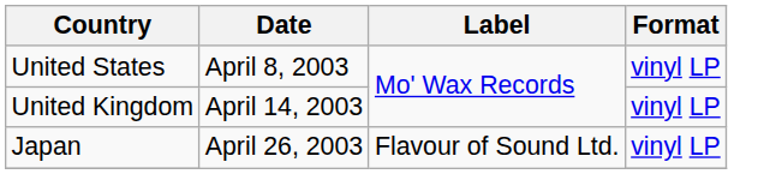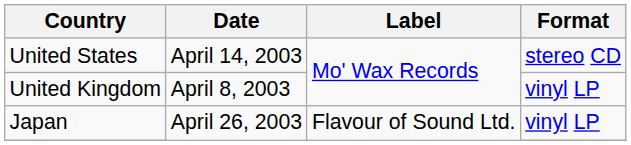 <table class="wikitable" border="1">
 <tr>
 <th>Country</th>
 <th>Date</th>
 <th>Label</th>
 <th>Format</th>
 </tr>
 <tr>
 <td>United States</td>
-<td rowspan=1>April 8, 2003</td>
+<td rowspan=1>April 14, 2003</td>
 <td rowspan=2><a href='#'>Mo' Wax Records</a></td>
-<td rowspan=1><a href='#'>vinyl</a> <a href='#'>LP</a></td>
+<td rowspan=1><a href='#'>stereo</a> <a href='#'>CD</a></td>
 </tr>
 <tr>
 <td>United Kingdom</td>
-<td rowspan=1>April 14, 2003</td>
+<td rowspan=1>April 8, 2003</td>
 <td rowspan=1><a href='#'>vinyl</a> <a href='#'>LP</a></td>
 </tr>
 <tr>
 <td>Japan</td>
 <td rowspan=2>April 26, 2003</td>
 <td rowspan=2>Flavour of Sound Ltd.</td>
 <td rowspan=1><a href='#'>vinyl</a> <a href='#'>LP</a></td>
 </tr>
 <tr>
 </tr>
 </table>
